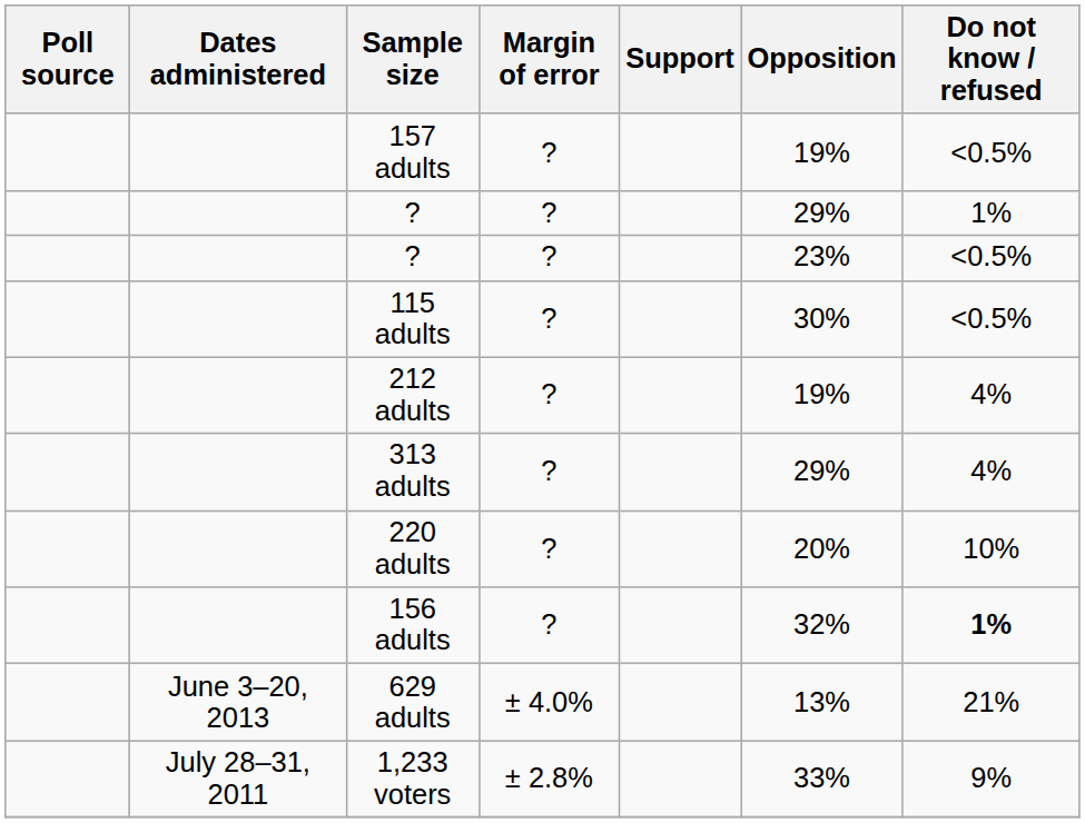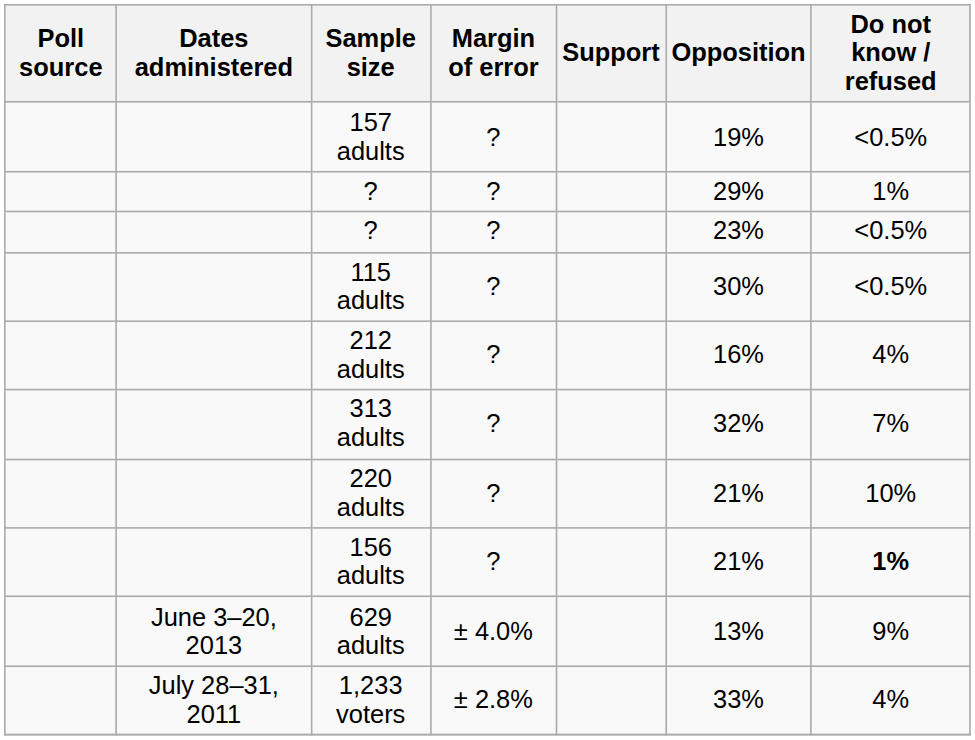 <table class="wikitable" style="text-align: center">
 <tr>
 <th>Poll source</th>
 <th>Dates administered</th>
 <th>Sample size</th>
 <th>Margin of error</th>
 <th>Support</th>
 <th>Opposition</th>
 <th>Do not know / refused</th>
 </tr>
 <tr>
 <td></td>
 <td></td>
 <td>157 adults</td>
 <td>?</td>
 <td></td>
 <td>19%</td>
 <td><0.5%</td>
 </tr>
 <tr>
 <td></td>
 <td></td>
 <td>?</td>
 <td>?</td>
 <td></td>
 <td>29%</td>
 <td>1%</td>
 </tr>
 <tr>
 <td></td>
 <td></td>
 <td>?</td>
 <td>?</td>
 <td></td>
 <td>23%</td>
 <td><0.5%</td>
 </tr>
 <tr>
 <td></td>
 <td></td>
 <td>115 adults</td>
 <td>?</td>
 <td></td>
 <td>30%</td>
 <td><0.5%</td>
 </tr>
 <tr>
 <td></td>
 <td></td>
 <td>212 adults</td>
 <td>?</td>
 <td></td>
-<td>19%</td>
+<td>16%</td>
 <td>4%</td>
 </tr>
 <tr>
 <td></td>
 <td></td>
 <td>313 adults</td>
 <td>?</td>
 <td></td>
-<td>29%</td>
-<td>4%</td>
+<td>32%</td>
+<td>7%</td>
 </tr>
 <tr>
 <td></td>
 <td></td>
 <td>220 adults</td>
 <td>?</td>
 <td></td>
-<td>20%</td>
+<td>21%</td>
 <td>10%</td>
 </tr>
 <tr>
 <td></td>
 <td></td>
 <td>156 adults</td>
 <td>?</td>
 <td></td>
-<td>32%</td>
+<td>21%</td>
 <td><strong>1%</strong></td>
 </tr>
 <tr>
 <td></td>
 <td>June 3–20, 2013</td>
 <td>629 adults</td>
 <td>± 4.0%</td>
 <td></td>
 <td>13%</td>
-<td>21%</td>
+<td>9%</td>
 </tr>
 <tr>
 <td></td>
 <td>July 28–31, 2011</td>
 <td>1,233 voters</td>
 <td>± 2.8%</td>
 <td></td>
 <td>33%</td>
-<td>9%</td>
+<td>4%</td>
 </tr>
 <tr>
 </tr>
 </table>
